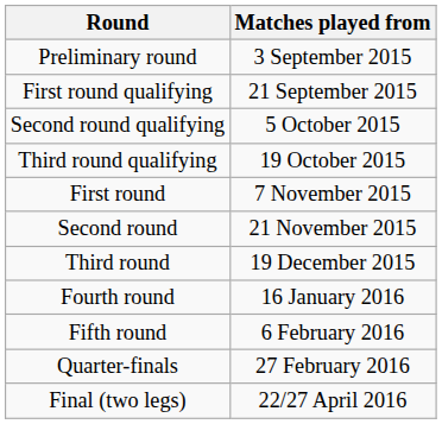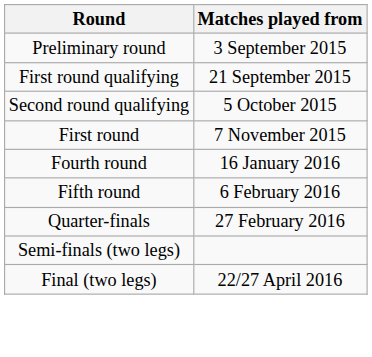 <table class="wikitable">
 <tr>
 <th>Round</th>
 <th>Matches played from</th>
 </tr>
 <tr align=center>
 <td>Preliminary round</td>
 <td>3 September 2015</td>
 </tr>
 <tr align=center>
 <td>First round qualifying</td>
 <td>21 September 2015</td>
 </tr>
 <tr align=center>
 <td>Second round qualifying</td>
 <td>5 October 2015</td>
 </tr>
 <tr align=center>
-<td>Third round qualifying</td>
-<td>19 October 2015</td>
-</tr>
-<tr align=center>
 <td>First round</td>
 <td>7 November 2015</td>
-</tr>
-<tr align=center>
-<td>Second round</td>
-<td>21 November 2015</td>
-</tr>
-<tr align=center>
-<td>Third round</td>
-<td>19 December 2015</td>
 </tr>
 <tr align=center>
 <td>Fourth round</td>
 <td>16 January 2016</td>
 </tr>
 <tr align=center>
 <td>Fifth round</td>
 <td>6 February 2016</td>
 </tr>
 <tr align=center>
 <td>Quarter-finals</td>
 <td>27 February 2016</td>
 </tr>
 <tr align=center>
+<td>Semi-finals (two legs)</td>
+<td></td>
+</tr>
+<tr align=center>
 <td>Final (two legs)</td>
 <td>22/27 April 2016</td>
 </tr>
 </table>
